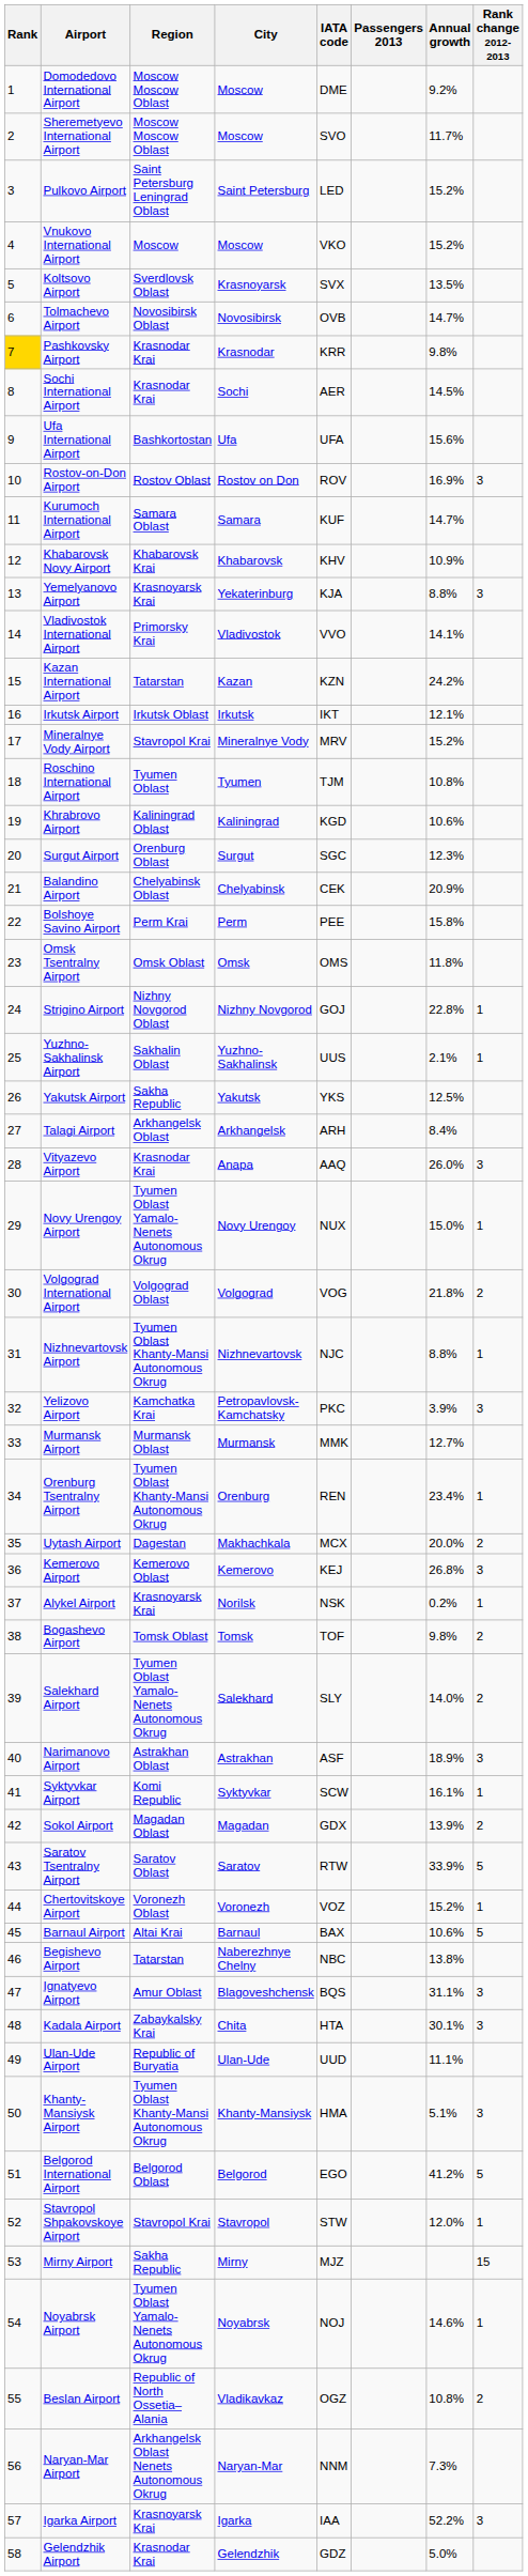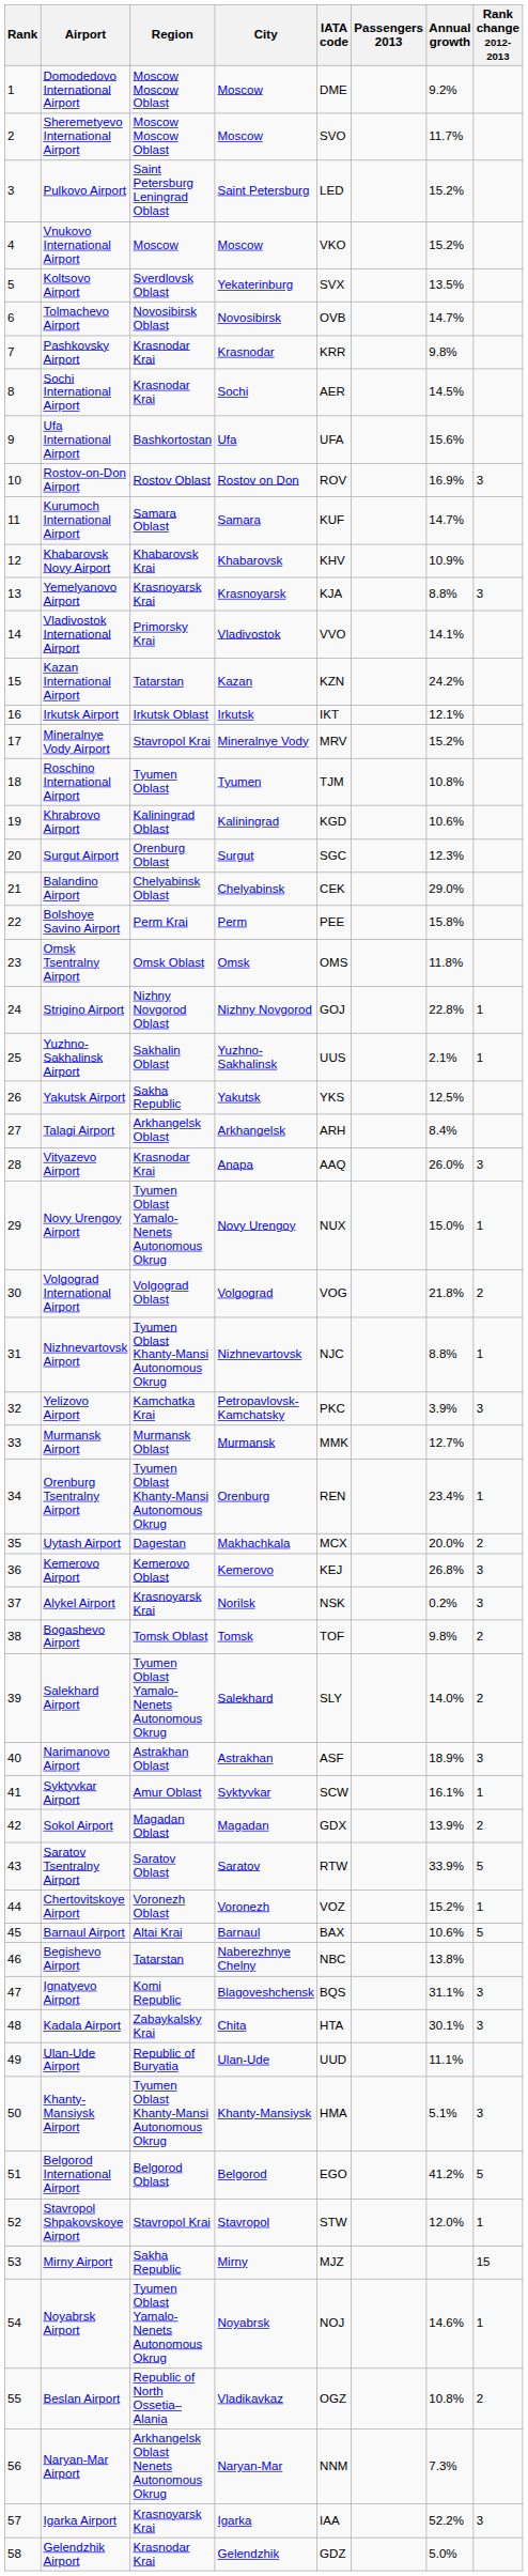 <table class="wikitable sortable">
 <tr>
 <th>Rank</th>
 <th>Airport</th>
 <th>Region</th>
 <th>City</th>
 <th>IATA code</th>
 <th>Passengers<br>2013</th>
 <th>Annual growth</th>
 <th>Rank change <br><small>2012-2013</small></th>
 </tr>
 <tr>
 <td>1</td>
 <td><a href='#'>Domodedovo International Airport</a></td>
 <td><a href='#'>Moscow</a><br><a href='#'>Moscow Oblast</a></td>
 <td><a href='#'>Moscow</a></td>
 <td>DME</td>
 <td style="text-align: right"></td>
 <td>  9.2%</td>
 <td></td>
 </tr>
 <tr>
 <td>2</td>
 <td><a href='#'>Sheremetyevo International Airport</a></td>
 <td><a href='#'>Moscow</a><br><a href='#'>Moscow Oblast</a></td>
 <td><a href='#'>Moscow</a></td>
 <td>SVO</td>
 <td style="text-align: right"></td>
 <td>  11.7%</td>
 <td></td>
 </tr>
 <tr>
 <td>3</td>
 <td><a href='#'>Pulkovo Airport</a></td>
 <td><a href='#'>Saint Petersburg</a><br><a href='#'>Leningrad Oblast</a></td>
 <td><a href='#'>Saint Petersburg</a></td>
 <td>LED</td>
 <td style="text-align: right"></td>
 <td>  15.2%</td>
 <td></td>
 </tr>
 <tr>
 <td>4</td>
 <td><a href='#'>Vnukovo International Airport</a></td>
 <td><a href='#'>Moscow</a></td>
 <td><a href='#'>Moscow</a></td>
 <td>VKO</td>
 <td style="text-align: right"></td>
 <td>  15.2%</td>
 <td></td>
 </tr>
 <tr>
 <td>5</td>
 <td><a href='#'>Koltsovo Airport</a></td>
 <td><a href='#'>Sverdlovsk Oblast</a></td>
-<td><a href='#'>Krasnoyarsk</a></td>
+<td><a href='#'>Yekaterinburg</a></td>
 <td>SVX</td>
 <td style="text-align: right"></td>
 <td>  13.5%</td>
 <td></td>
 </tr>
 <tr>
 <td>6</td>
 <td><a href='#'>Tolmachevo Airport</a></td>
 <td><a href='#'>Novosibirsk Oblast</a></td>
 <td><a href='#'>Novosibirsk</a></td>
 <td>OVB</td>
 <td style="text-align: right"></td>
 <td>  14.7%</td>
 <td></td>
 </tr>
 <tr>
-<td style="background: gold;">7</td>
+<td>7</td>
 <td><a href='#'>Pashkovsky Airport</a></td>
 <td><a href='#'>Krasnodar Krai</a></td>
 <td><a href='#'>Krasnodar</a></td>
 <td>KRR</td>
 <td style="text-align: right"></td>
 <td>  9.8%</td>
 <td></td>
 </tr>
 <tr>
 <td>8</td>
 <td><a href='#'>Sochi International Airport</a></td>
 <td><a href='#'>Krasnodar Krai</a></td>
 <td><a href='#'>Sochi</a></td>
 <td>AER</td>
 <td style="text-align: right"></td>
 <td>  14.5%</td>
 <td></td>
 </tr>
 <tr>
 <td>9</td>
 <td><a href='#'>Ufa International Airport</a></td>
 <td><a href='#'>Bashkortostan</a></td>
 <td><a href='#'>Ufa</a></td>
 <td>UFA</td>
 <td style="text-align: right"></td>
 <td>  15.6%</td>
 <td></td>
 </tr>
 <tr>
 <td>10</td>
 <td><a href='#'>Rostov-on-Don Airport</a></td>
 <td><a href='#'>Rostov Oblast</a></td>
 <td><a href='#'>Rostov on Don</a></td>
 <td>ROV</td>
 <td style="text-align: right"></td>
 <td>  16.9%</td>
 <td> 3</td>
 </tr>
 <tr>
 <td>11</td>
 <td><a href='#'>Kurumoch International Airport</a></td>
 <td><a href='#'>Samara Oblast</a></td>
 <td><a href='#'>Samara</a></td>
 <td>KUF</td>
 <td style="text-align: right"></td>
 <td>  14.7%</td>
 <td></td>
 </tr>
 <tr>
 <td>12</td>
 <td><a href='#'>Khabarovsk Novy Airport</a></td>
 <td><a href='#'>Khabarovsk Krai</a></td>
 <td><a href='#'>Khabarovsk</a></td>
 <td>KHV</td>
 <td style="text-align: right"></td>
 <td>  10.9%</td>
 <td></td>
 </tr>
 <tr>
 <td>13</td>
 <td><a href='#'>Yemelyanovo Airport</a></td>
 <td><a href='#'>Krasnoyarsk Krai</a></td>
-<td><a href='#'>Yekaterinburg</a></td>
+<td><a href='#'>Krasnoyarsk</a></td>
 <td>KJA</td>
 <td style="text-align: right"></td>
 <td>  8.8%</td>
 <td> 3</td>
 </tr>
 <tr>
 <td>14</td>
 <td><a href='#'>Vladivostok International Airport</a></td>
 <td><a href='#'>Primorsky Krai</a></td>
 <td><a href='#'>Vladivostok</a></td>
 <td>VVO</td>
 <td style="text-align: right"></td>
 <td>  14.1%</td>
 <td></td>
 </tr>
 <tr>
 <td>15</td>
 <td><a href='#'>Kazan International Airport</a></td>
 <td><a href='#'>Tatarstan</a></td>
 <td><a href='#'>Kazan</a></td>
 <td>KZN</td>
 <td style="text-align: right"></td>
 <td>  24.2%</td>
 <td></td>
 </tr>
 <tr>
 <td>16</td>
 <td><a href='#'>Irkutsk Airport</a></td>
 <td><a href='#'>Irkutsk Oblast</a></td>
 <td><a href='#'>Irkutsk</a></td>
 <td>IKT</td>
 <td style="text-align: right"></td>
 <td>  12.1%</td>
 <td></td>
 </tr>
 <tr>
 <td>17</td>
 <td><a href='#'>Mineralnye Vody Airport</a></td>
 <td><a href='#'>Stavropol Krai</a></td>
 <td><a href='#'>Mineralnye Vody</a></td>
 <td>MRV</td>
 <td style="text-align: right"></td>
 <td>  15.2%</td>
 <td></td>
 </tr>
 <tr>
 <td>18</td>
 <td><a href='#'>Roschino International Airport</a></td>
 <td><a href='#'>Tyumen Oblast</a></td>
 <td><a href='#'>Tyumen</a></td>
 <td>TJM</td>
 <td style="text-align: right"></td>
 <td>  10.8%</td>
 <td></td>
 </tr>
 <tr>
 <td>19</td>
 <td><a href='#'>Khrabrovo Airport</a></td>
 <td><a href='#'>Kaliningrad Oblast</a></td>
 <td><a href='#'>Kaliningrad</a></td>
 <td>KGD</td>
 <td style="text-align: right"></td>
 <td>  10.6%</td>
 <td></td>
 </tr>
 <tr>
 <td>20</td>
 <td><a href='#'>Surgut Airport</a></td>
 <td><a href='#'>Orenburg Oblast</a></td>
 <td><a href='#'>Surgut</a></td>
 <td>SGC</td>
 <td style="text-align: right"></td>
 <td>  12.3%</td>
 <td></td>
 </tr>
 <tr>
 <td>21</td>
 <td><a href='#'>Balandino Airport</a></td>
 <td><a href='#'>Chelyabinsk Oblast</a></td>
 <td><a href='#'>Chelyabinsk</a></td>
 <td>CEK</td>
 <td style="text-align: right"></td>
-<td>  20.9%</td>
+<td>  29.0%</td>
 <td></td>
 </tr>
 <tr>
 <td>22</td>
 <td><a href='#'>Bolshoye Savino Airport</a></td>
 <td><a href='#'>Perm Krai</a></td>
 <td><a href='#'>Perm</a></td>
 <td>PEE</td>
 <td style="text-align: right"></td>
 <td>  15.8%</td>
 <td></td>
 </tr>
 <tr>
 <td>23</td>
 <td><a href='#'>Omsk Tsentralny Airport</a></td>
 <td><a href='#'>Omsk Oblast</a></td>
 <td><a href='#'>Omsk</a></td>
 <td>OMS</td>
 <td style="text-align: right"></td>
 <td>  11.8%</td>
 <td></td>
 </tr>
 <tr>
 <td>24</td>
 <td><a href='#'>Strigino Airport</a></td>
 <td><a href='#'>Nizhny Novgorod Oblast</a></td>
 <td><a href='#'>Nizhny Novgorod</a></td>
 <td>GOJ</td>
 <td style="text-align: right"></td>
 <td>  22.8%</td>
 <td> 1</td>
 </tr>
 <tr>
 <td>25</td>
 <td><a href='#'>Yuzhno-Sakhalinsk Airport</a></td>
 <td><a href='#'>Sakhalin Oblast</a></td>
 <td><a href='#'>Yuzhno-Sakhalinsk</a></td>
 <td>UUS</td>
 <td style="text-align: right"></td>
 <td>  2.1%</td>
 <td> 1</td>
 </tr>
 <tr>
 <td>26</td>
 <td><a href='#'>Yakutsk Airport</a></td>
 <td><a href='#'>Sakha Republic</a></td>
 <td><a href='#'>Yakutsk</a></td>
 <td>YKS</td>
 <td style="text-align: right"></td>
 <td>  12.5%</td>
 <td></td>
 </tr>
 <tr>
 <td>27</td>
 <td><a href='#'>Talagi Airport</a></td>
 <td><a href='#'>Arkhangelsk Oblast</a></td>
 <td><a href='#'>Arkhangelsk</a></td>
 <td>ARH</td>
 <td style="text-align: right"></td>
 <td>  8.4%</td>
 <td></td>
 </tr>
 <tr>
 <td>28</td>
 <td><a href='#'>Vityazevo Airport</a></td>
 <td><a href='#'>Krasnodar Krai</a></td>
 <td><a href='#'>Anapa</a></td>
 <td>AAQ</td>
 <td style="text-align: right"></td>
 <td>  26.0%</td>
 <td> 3</td>
 </tr>
 <tr>
 <td>29</td>
 <td><a href='#'>Novy Urengoy Airport</a></td>
 <td><a href='#'>Tyumen Oblast</a><br><a href='#'>Yamalo-Nenets Autonomous Okrug</a></td>
 <td><a href='#'>Novy Urengoy</a></td>
 <td>NUX</td>
 <td style="text-align: right"></td>
 <td>  15.0%</td>
 <td> 1</td>
 </tr>
 <tr>
 <td>30</td>
 <td><a href='#'>Volgograd International Airport</a></td>
 <td><a href='#'>Volgograd Oblast</a></td>
 <td><a href='#'>Volgograd</a></td>
 <td>VOG</td>
 <td style="text-align: right"></td>
 <td>  21.8%</td>
 <td> 2</td>
 </tr>
 <tr>
 <td>31</td>
 <td><a href='#'>Nizhnevartovsk Airport</a></td>
 <td><a href='#'>Tyumen Oblast</a><br><a href='#'>Khanty-Mansi Autonomous Okrug</a></td>
 <td><a href='#'>Nizhnevartovsk</a></td>
 <td>NJC</td>
 <td style="text-align: right"></td>
 <td>  8.8%</td>
 <td> 1</td>
 </tr>
 <tr>
 <td>32</td>
 <td><a href='#'>Yelizovo Airport</a></td>
 <td><a href='#'>Kamchatka Krai</a></td>
 <td><a href='#'>Petropavlovsk-Kamchatsky</a></td>
 <td>PKC</td>
 <td style="text-align: right"></td>
 <td>  3.9%</td>
 <td> 3</td>
 </tr>
 <tr>
 <td>33</td>
 <td><a href='#'>Murmansk Airport</a></td>
 <td><a href='#'>Murmansk Oblast</a></td>
 <td><a href='#'>Murmansk</a></td>
 <td>MMK</td>
 <td style="text-align: right"></td>
 <td>  12.7%</td>
 <td></td>
 </tr>
 <tr>
 <td>34</td>
 <td><a href='#'>Orenburg Tsentralny Airport</a></td>
 <td><a href='#'>Tyumen Oblast</a><br><a href='#'>Khanty-Mansi Autonomous Okrug</a></td>
 <td><a href='#'>Orenburg</a></td>
 <td>REN</td>
 <td style="text-align: right"></td>
 <td>  23.4%</td>
 <td> 1</td>
 </tr>
 <tr>
 <td>35</td>
 <td><a href='#'>Uytash Airport</a></td>
 <td><a href='#'>Dagestan</a></td>
 <td><a href='#'>Makhachkala</a></td>
 <td>MCX</td>
 <td style="text-align: right"></td>
 <td>  20.0%</td>
 <td> 2</td>
 </tr>
 <tr>
 <td>36</td>
 <td><a href='#'>Kemerovo Airport</a></td>
 <td><a href='#'>Kemerovo Oblast</a></td>
 <td><a href='#'>Kemerovo</a></td>
 <td>KEJ</td>
 <td style="text-align: right"></td>
 <td>  26.8%</td>
 <td> 3</td>
 </tr>
 <tr>
 <td>37</td>
 <td><a href='#'>Alykel Airport</a></td>
 <td><a href='#'>Krasnoyarsk Krai</a></td>
 <td><a href='#'>Norilsk</a></td>
 <td>NSK</td>
 <td style="text-align: right"></td>
 <td>  0.2%</td>
-<td> 1</td>
+<td> 3</td>
 </tr>
 <tr>
 <td>38</td>
 <td><a href='#'>Bogashevo Airport</a></td>
 <td><a href='#'>Tomsk Oblast</a></td>
 <td><a href='#'>Tomsk</a></td>
 <td>TOF</td>
 <td style="text-align: right"></td>
 <td>  9.8%</td>
 <td> 2</td>
 </tr>
 <tr>
 <td>39</td>
 <td><a href='#'>Salekhard Airport</a></td>
 <td><a href='#'>Tyumen Oblast</a><br><a href='#'>Yamalo-Nenets Autonomous Okrug</a></td>
 <td><a href='#'>Salekhard</a></td>
 <td>SLY</td>
 <td style="text-align: right"></td>
 <td>  14.0%</td>
 <td> 2</td>
 </tr>
 <tr>
 <td>40</td>
 <td><a href='#'>Narimanovo Airport</a></td>
 <td><a href='#'>Astrakhan Oblast</a></td>
 <td><a href='#'>Astrakhan</a></td>
 <td>ASF</td>
 <td style="text-align: right"></td>
 <td>  18.9%</td>
 <td> 3</td>
 </tr>
 <tr>
 <td>41</td>
 <td><a href='#'>Syktyvkar Airport</a></td>
-<td><a href='#'>Komi Republic</a></td>
+<td><a href='#'>Amur Oblast</a></td>
 <td><a href='#'>Syktyvkar</a></td>
 <td>SCW</td>
 <td style="text-align: right"></td>
 <td>  16.1%</td>
 <td> 1</td>
 </tr>
 <tr>
 <td>42</td>
 <td><a href='#'>Sokol Airport</a></td>
 <td><a href='#'>Magadan Oblast</a></td>
 <td><a href='#'>Magadan</a></td>
 <td>GDX</td>
 <td style="text-align: right"></td>
 <td>  13.9%</td>
 <td> 2</td>
 </tr>
 <tr>
 <td>43</td>
 <td><a href='#'>Saratov Tsentralny Airport</a></td>
 <td><a href='#'>Saratov Oblast</a></td>
 <td><a href='#'>Saratov</a></td>
 <td>RTW</td>
 <td style="text-align: right"></td>
 <td>  33.9%</td>
 <td> 5</td>
 </tr>
 <tr>
 <td>44</td>
 <td><a href='#'>Chertovitskoye Airport</a></td>
 <td><a href='#'>Voronezh Oblast</a></td>
 <td><a href='#'>Voronezh</a></td>
 <td>VOZ</td>
 <td style="text-align: right"></td>
 <td>  15.2%</td>
 <td> 1</td>
 </tr>
 <tr>
 <td>45</td>
 <td><a href='#'>Barnaul Airport</a></td>
 <td><a href='#'>Altai Krai</a></td>
 <td><a href='#'>Barnaul</a></td>
 <td>BAX</td>
 <td style="text-align: right"></td>
 <td>  10.6%</td>
 <td> 5</td>
 </tr>
 <tr>
 <td>46</td>
 <td><a href='#'>Begishevo Airport</a></td>
 <td><a href='#'>Tatarstan</a></td>
 <td><a href='#'>Naberezhnye Chelny</a></td>
 <td>NBC</td>
 <td style="text-align: right"></td>
 <td>  13.8%</td>
 <td></td>
 </tr>
 <tr>
 <td>47</td>
 <td><a href='#'>Ignatyevo Airport</a></td>
-<td><a href='#'>Amur Oblast</a></td>
+<td><a href='#'>Komi Republic</a></td>
 <td><a href='#'>Blagoveshchensk</a></td>
 <td>BQS</td>
 <td style="text-align: right"></td>
 <td>  31.1%</td>
 <td> 3</td>
 </tr>
 <tr>
 <td>48</td>
 <td><a href='#'>Kadala Airport</a></td>
 <td><a href='#'>Zabaykalsky Krai</a></td>
 <td><a href='#'>Chita</a></td>
 <td>HTA</td>
 <td style="text-align: right"></td>
 <td>  30.1%</td>
 <td> 3</td>
 </tr>
 <tr>
 <td>49</td>
 <td><a href='#'>Ulan-Ude Airport</a></td>
 <td><a href='#'>Republic of Buryatia</a></td>
 <td><a href='#'>Ulan-Ude</a></td>
 <td>UUD</td>
 <td style="text-align: right"></td>
 <td>  11.1%</td>
 <td></td>
 </tr>
 <tr>
 <td>50</td>
 <td><a href='#'>Khanty-Mansiysk Airport</a></td>
 <td><a href='#'>Tyumen Oblast</a><br><a href='#'>Khanty-Mansi Autonomous Okrug</a></td>
 <td><a href='#'>Khanty-Mansiysk</a></td>
 <td>HMA</td>
 <td style="text-align: right"></td>
 <td>  5.1%</td>
 <td> 3</td>
 </tr>
 <tr>
 <td>51</td>
 <td><a href='#'>Belgorod International Airport</a></td>
 <td><a href='#'>Belgorod Oblast</a></td>
 <td><a href='#'>Belgorod</a></td>
 <td>EGO</td>
 <td style="text-align: right"></td>
 <td>  41.2%</td>
 <td> 5</td>
 </tr>
 <tr>
 <td>52</td>
 <td><a href='#'>Stavropol Shpakovskoye Airport</a></td>
 <td><a href='#'>Stavropol Krai</a></td>
 <td><a href='#'>Stavropol</a></td>
 <td>STW</td>
 <td style="text-align: right"></td>
 <td>  12.0%</td>
 <td> 1</td>
 </tr>
 <tr>
 <td>53</td>
 <td><a href='#'>Mirny Airport</a></td>
 <td><a href='#'>Sakha Republic</a></td>
 <td><a href='#'>Mirny</a></td>
 <td>MJZ</td>
 <td style="text-align: right"></td>
 <td></td>
 <td> 15</td>
 </tr>
 <tr>
 <td>54</td>
 <td><a href='#'>Noyabrsk Airport</a></td>
 <td><a href='#'>Tyumen Oblast</a><br><a href='#'>Yamalo-Nenets Autonomous Okrug</a></td>
 <td><a href='#'>Noyabrsk</a></td>
 <td>NOJ</td>
 <td style="text-align: right"></td>
 <td>  14.6%</td>
 <td> 1</td>
 </tr>
 <tr>
 <td>55</td>
 <td><a href='#'>Beslan Airport</a></td>
 <td><a href='#'>Republic of North Ossetia–Alania</a></td>
 <td><a href='#'>Vladikavkaz</a></td>
 <td>OGZ</td>
 <td style="text-align: right"></td>
 <td>  10.8%</td>
 <td> 2</td>
 </tr>
 <tr>
 <td>56</td>
 <td><a href='#'>Naryan-Mar Airport</a></td>
 <td><a href='#'>Arkhangelsk Oblast</a><br><a href='#'>Nenets Autonomous Okrug</a></td>
 <td><a href='#'>Naryan-Mar</a></td>
 <td>NNM</td>
 <td style="text-align: right"></td>
 <td>  7.3%</td>
 <td></td>
 </tr>
 <tr>
 <td>57</td>
 <td><a href='#'>Igarka Airport</a></td>
 <td><a href='#'>Krasnoyarsk Krai</a></td>
 <td><a href='#'>Igarka</a></td>
 <td>IAA</td>
 <td style="text-align: right"></td>
 <td>  52.2%</td>
 <td> 3</td>
 </tr>
 <tr>
 <td>58</td>
 <td><a href='#'>Gelendzhik Airport</a></td>
 <td><a href='#'>Krasnodar Krai</a></td>
 <td><a href='#'>Gelendzhik</a></td>
 <td>GDZ</td>
 <td style="text-align: right"></td>
 <td>  5.0%</td>
 <td></td>
 </tr>
 </table>
